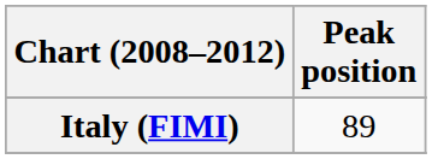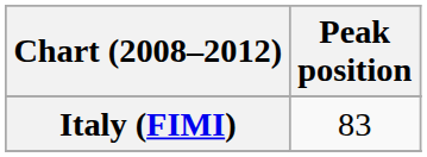 <table class="wikitable sortable plainrowheaders" style="text-align:center">
 <tr>
 <th scope="col">Chart (2008–2012)</th>
 <th scope="col">Peak<br>position</th>
 </tr>
 <tr>
 </tr>
 <tr>
 </tr>
 <tr>
 </tr>
 <tr>
 </tr>
 <tr>
 </tr>
 <tr>
 <th scope="row">Italy (<a href='#'>FIMI</a>)</th>
-<td>89</td>
+<td>83</td>
 </tr>
 <tr>
 </tr>
 <tr>
 </tr>
 <tr>
 </tr>
 <tr>
 </tr>
 <tr>
 </tr>
 <tr>
 </tr>
 <tr>
 </tr>
 </table>
